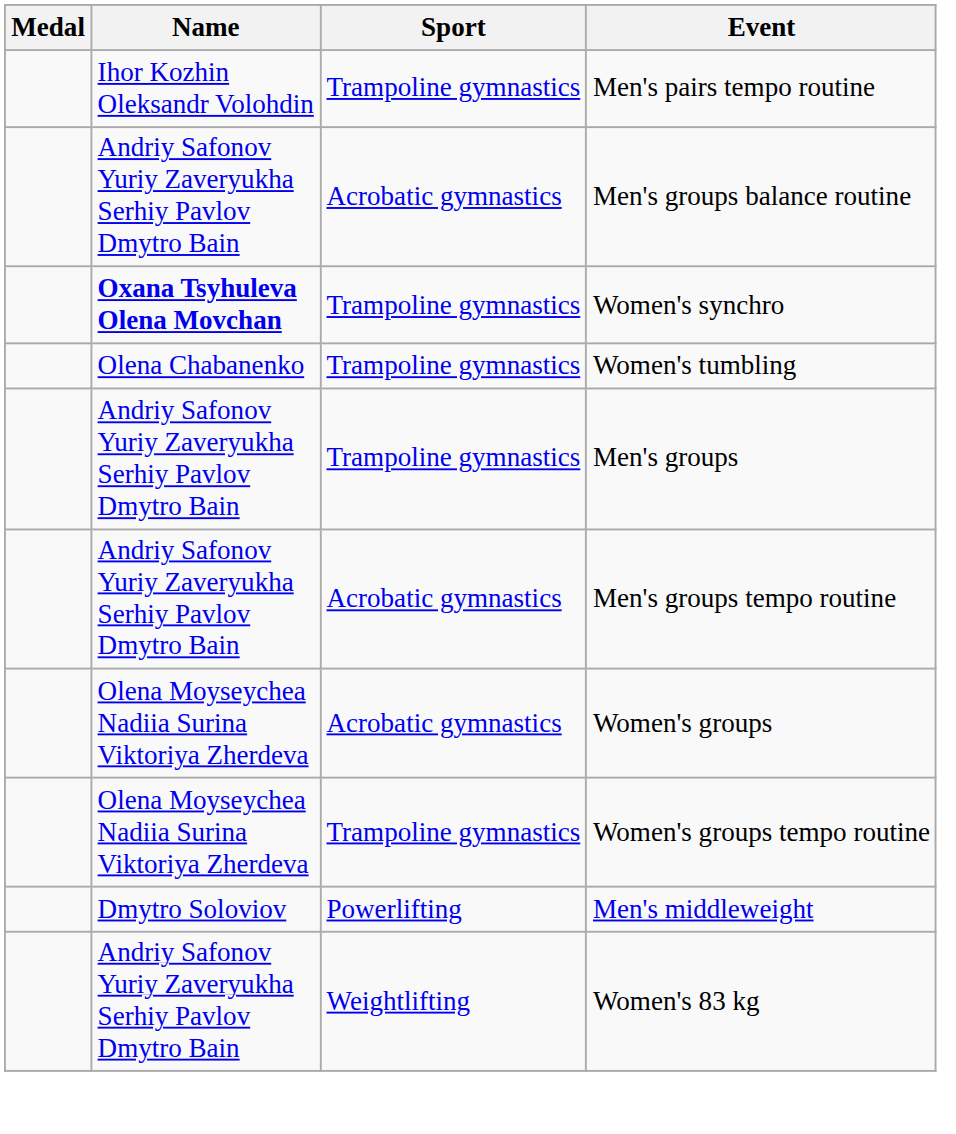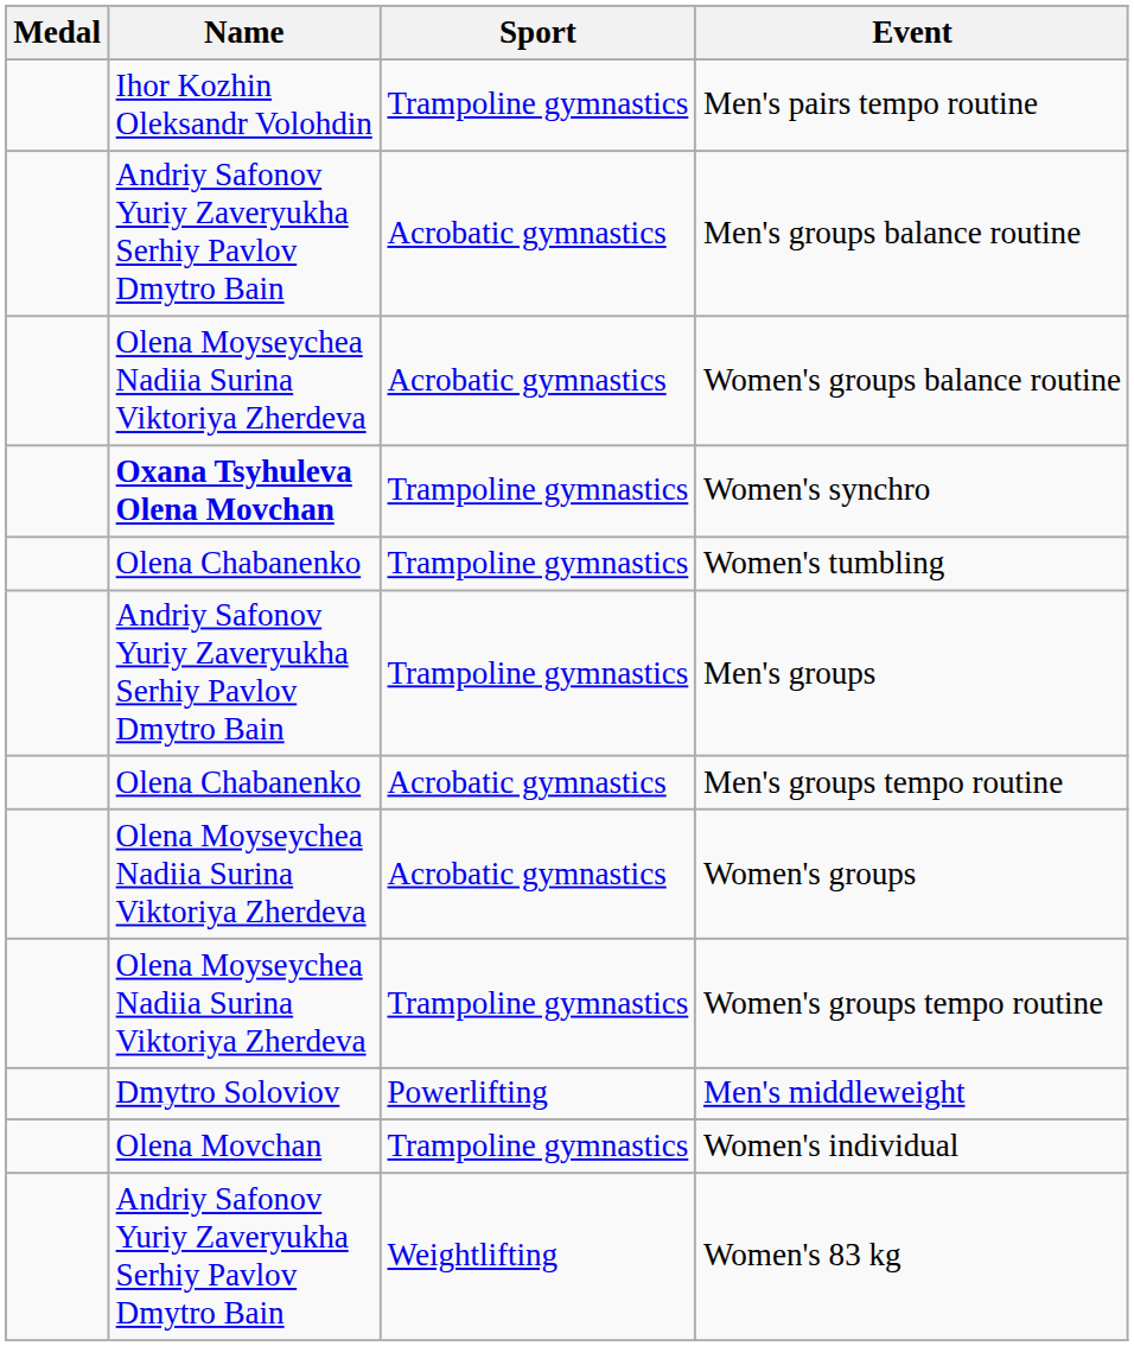 <table class="wikitable sortable" style="font-size:90%">
 <tr>
 <th>Medal</th>
 <th>Name</th>
 <th>Sport</th>
 <th>Event</th>
 </tr>
 <tr>
 <td></td>
 <td><a href='#'>Ihor Kozhin</a><br><a href='#'>Oleksandr Volohdin</a></td>
 <td><a href='#'>Trampoline gymnastics</a></td>
 <td>Men's pairs tempo routine</td>
 </tr>
 <tr>
 <td></td>
 <td><a href='#'>Andriy Safonov</a><br><a href='#'>Yuriy Zaveryukha</a><br><a href='#'>Serhiy Pavlov</a><br><a href='#'>Dmytro Bain</a></td>
 <td><a href='#'>Acrobatic gymnastics</a></td>
 <td>Men's groups balance routine</td>
 </tr>
 <tr>
 <td></td>
+<td><a href='#'>Olena Moyseychea</a><br><a href='#'>Nadiia Surina</a><br><a href='#'>Viktoriya Zherdeva</a></td>
+<td><a href='#'>Acrobatic gymnastics</a></td>
+<td>Women's groups balance routine</td>
+</tr>
+<tr>
+<td></td>
 <td><strong><a href='#'>Oxana Tsyhuleva</a><br><a href='#'>Olena Movchan</a></strong></td>
 <td><a href='#'>Trampoline gymnastics</a></td>
 <td>Women's synchro</td>
 </tr>
 <tr>
 <td></td>
 <td><a href='#'>Olena Chabanenko</a></td>
 <td><a href='#'>Trampoline gymnastics</a></td>
 <td>Women's tumbling</td>
 </tr>
 <tr>
 <td></td>
 <td><a href='#'>Andriy Safonov</a><br><a href='#'>Yuriy Zaveryukha</a><br><a href='#'>Serhiy Pavlov</a><br><a href='#'>Dmytro Bain</a></td>
 <td><a href='#'>Trampoline gymnastics</a></td>
 <td>Men's groups</td>
 </tr>
 <tr>
 <td></td>
-<td><a href='#'>Andriy Safonov</a><br><a href='#'>Yuriy Zaveryukha</a><br><a href='#'>Serhiy Pavlov</a><br><a href='#'>Dmytro Bain</a></td>
+<td><a href='#'>Olena Chabanenko</a></td>
 <td><a href='#'>Acrobatic gymnastics</a></td>
 <td>Men's groups tempo routine</td>
 </tr>
 <tr>
 <td></td>
 <td><a href='#'>Olena Moyseychea</a><br><a href='#'>Nadiia Surina</a><br><a href='#'>Viktoriya Zherdeva</a></td>
 <td><a href='#'>Acrobatic gymnastics</a></td>
 <td>Women's groups</td>
 </tr>
 <tr>
 <td></td>
 <td><a href='#'>Olena Moyseychea</a><br><a href='#'>Nadiia Surina</a><br><a href='#'>Viktoriya Zherdeva</a></td>
 <td><a href='#'>Trampoline gymnastics</a></td>
 <td>Women's groups tempo routine</td>
 </tr>
 <tr>
 <td></td>
 <td><a href='#'>Dmytro Soloviov</a></td>
 <td><a href='#'>Powerlifting</a></td>
 <td><a href='#'>Men's middleweight</a></td>
 </tr>
 <tr>
 <td></td>
+<td><a href='#'>Olena Movchan</a></td>
+<td><a href='#'>Trampoline gymnastics</a></td>
+<td>Women's individual</td>
+</tr>
+<tr>
+<td></td>
 <td><a href='#'>Andriy Safonov</a><br><a href='#'>Yuriy Zaveryukha</a><br><a href='#'>Serhiy Pavlov</a><br><a href='#'>Dmytro Bain</a></td>
 <td><a href='#'>Weightlifting</a></td>
 <td>Women's 83 kg</td>
 </tr>
 </table>
